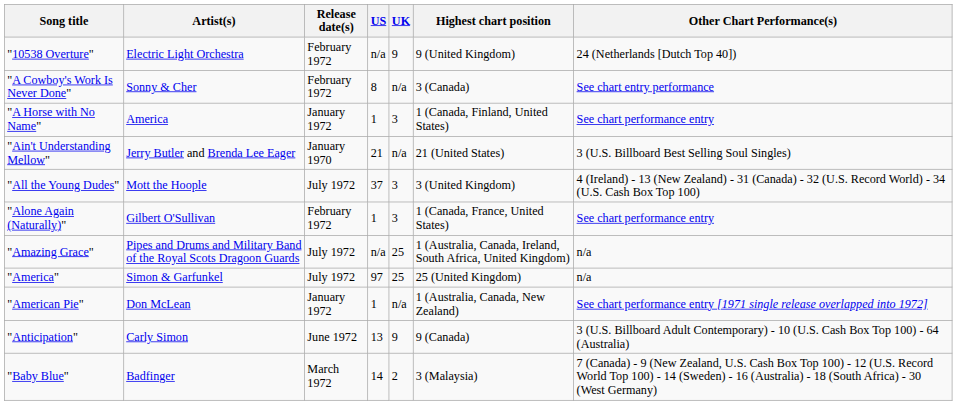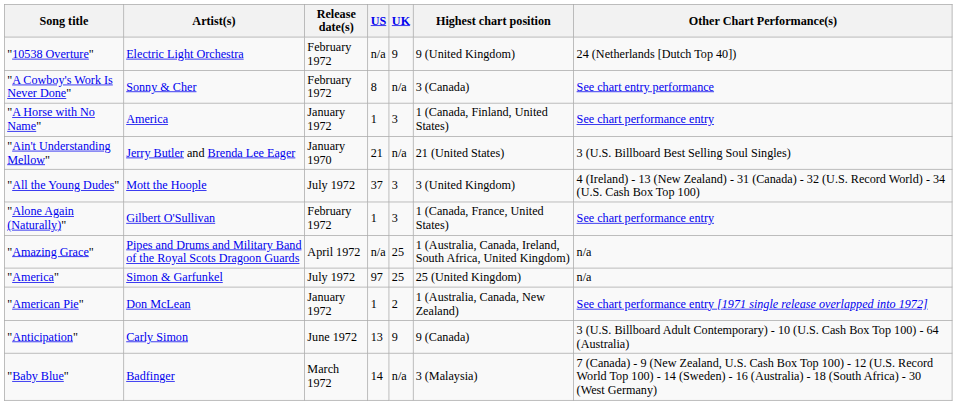 <table class="wikitable sortable">
 <tr>
 <th>Song title</th>
 <th>Artist(s)</th>
 <th>Release date(s)</th>
 <th><a href='#'>US</a></th>
 <th><a href='#'>UK</a></th>
 <th>Highest chart position</th>
 <th>Other Chart Performance(s)</th>
 </tr>
 <tr>
 <td>"<a href='#'>10538 Overture</a>"</td>
 <td><a href='#'>Electric Light Orchestra</a></td>
 <td>February 1972</td>
 <td>n/a</td>
 <td>9</td>
 <td>9 (United Kingdom)</td>
 <td>24 (Netherlands [Dutch Top 40])</td>
 </tr>
 <tr>
 <td>"<a href='#'>A Cowboy's Work Is Never Done</a>"</td>
 <td><a href='#'>Sonny & Cher</a></td>
 <td>February 1972</td>
 <td>8</td>
 <td>n/a</td>
 <td>3 (Canada)</td>
 <td><a href='#'>See chart entry performance</a></td>
 </tr>
 <tr>
 <td>"<a href='#'>A Horse with No Name</a>"</td>
 <td><a href='#'>America</a></td>
 <td>January 1972</td>
 <td>1</td>
 <td>3</td>
 <td>1 (Canada, Finland, United States)</td>
 <td><a href='#'>See chart performance entry</a></td>
 </tr>
 <tr>
 <td>"<a href='#'>Ain't Understanding Mellow</a>"</td>
 <td><a href='#'>Jerry Butler</a> and <a href='#'>Brenda Lee Eager</a></td>
 <td>January 1970</td>
 <td>21</td>
 <td>n/a</td>
 <td>21 (United States)</td>
 <td>3 (U.S. Billboard Best Selling Soul Singles)</td>
 </tr>
 <tr>
 <td>"<a href='#'>All the Young Dudes</a>"</td>
 <td><a href='#'>Mott the Hoople</a></td>
 <td>July 1972</td>
 <td>37</td>
 <td>3</td>
 <td>3 (United Kingdom)</td>
 <td>4 (Ireland) - 13 (New Zealand) - 31 (Canada) - 32 (U.S. Record World) - 34 (U.S. Cash Box Top 100)</td>
 </tr>
 <tr>
 <td>"<a href='#'>Alone Again (Naturally)</a>"</td>
 <td><a href='#'>Gilbert O'Sullivan</a></td>
 <td>February 1972</td>
 <td>1</td>
 <td>3</td>
 <td>1 (Canada, France, United States)</td>
 <td><a href='#'>See chart performance entry</a></td>
 </tr>
 <tr>
 <td>"<a href='#'>Amazing Grace</a>"</td>
 <td><a href='#'>Pipes and Drums and Military Band of the Royal Scots Dragoon Guards</a></td>
-<td>July 1972</td>
+<td>April 1972</td>
 <td>n/a</td>
 <td>25</td>
 <td>1 (Australia, Canada, Ireland, South Africa, United Kingdom)</td>
 <td>n/a</td>
 </tr>
 <tr>
 <td>"<a href='#'>America</a>"</td>
 <td><a href='#'>Simon & Garfunkel</a></td>
 <td>July 1972</td>
 <td>97</td>
 <td>25</td>
 <td>25 (United Kingdom)</td>
 <td>n/a</td>
 </tr>
 <tr>
 <td>"<a href='#'>American Pie</a>"</td>
 <td><a href='#'>Don McLean</a></td>
 <td>January 1972</td>
 <td>1</td>
-<td>n/a</td>
+<td>2</td>
 <td>1 (Australia, Canada, New Zealand)</td>
 <td><a href='#'>See chart performance entry <em>[1971 single release overlapped into 1972]</em></a></td>
 </tr>
 <tr>
 <td>"<a href='#'>Anticipation</a>"</td>
 <td><a href='#'>Carly Simon</a></td>
 <td>June 1972</td>
 <td>13</td>
 <td>9</td>
 <td>9 (Canada)</td>
 <td>3 (U.S. Billboard Adult Contemporary) - 10 (U.S. Cash Box Top 100) - 64 (Australia)</td>
 </tr>
 <tr>
 <td>"<a href='#'>Baby Blue</a>"</td>
 <td><a href='#'>Badfinger</a></td>
 <td>March 1972</td>
 <td>14</td>
-<td>2</td>
+<td>n/a</td>
 <td>3 (Malaysia)</td>
 <td>7 (Canada) - 9 (New Zealand, U.S. Cash Box Top 100) - 12 (U.S. Record World Top 100) - 14 (Sweden) - 16 (Australia) - 18 (South Africa) - 30 (West Germany)</td>
 </tr>
 </table>
